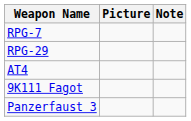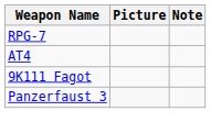 <table class="wikitable">
 <tr>
 <th>Weapon Name</th>
 <th>Picture</th>
 <th>Note</th>
 </tr>
 <tr>
 <td><a href='#'>RPG-7</a></td>
-<td></td>
-<td></td>
-</tr>
-<tr>
-<td><a href='#'>RPG-29</a></td>
 <td></td>
 <td></td>
 </tr>
 <tr>
 <td><a href='#'>AT4</a></td>
 <td></td>
 <td></td>
 </tr>
 <tr>
 <td><a href='#'>9K111 Fagot</a></td>
 <td></td>
 <td></td>
 </tr>
 <tr>
 <td><a href='#'>Panzerfaust 3</a></td>
 <td></td>
 </tr>
 </table>
